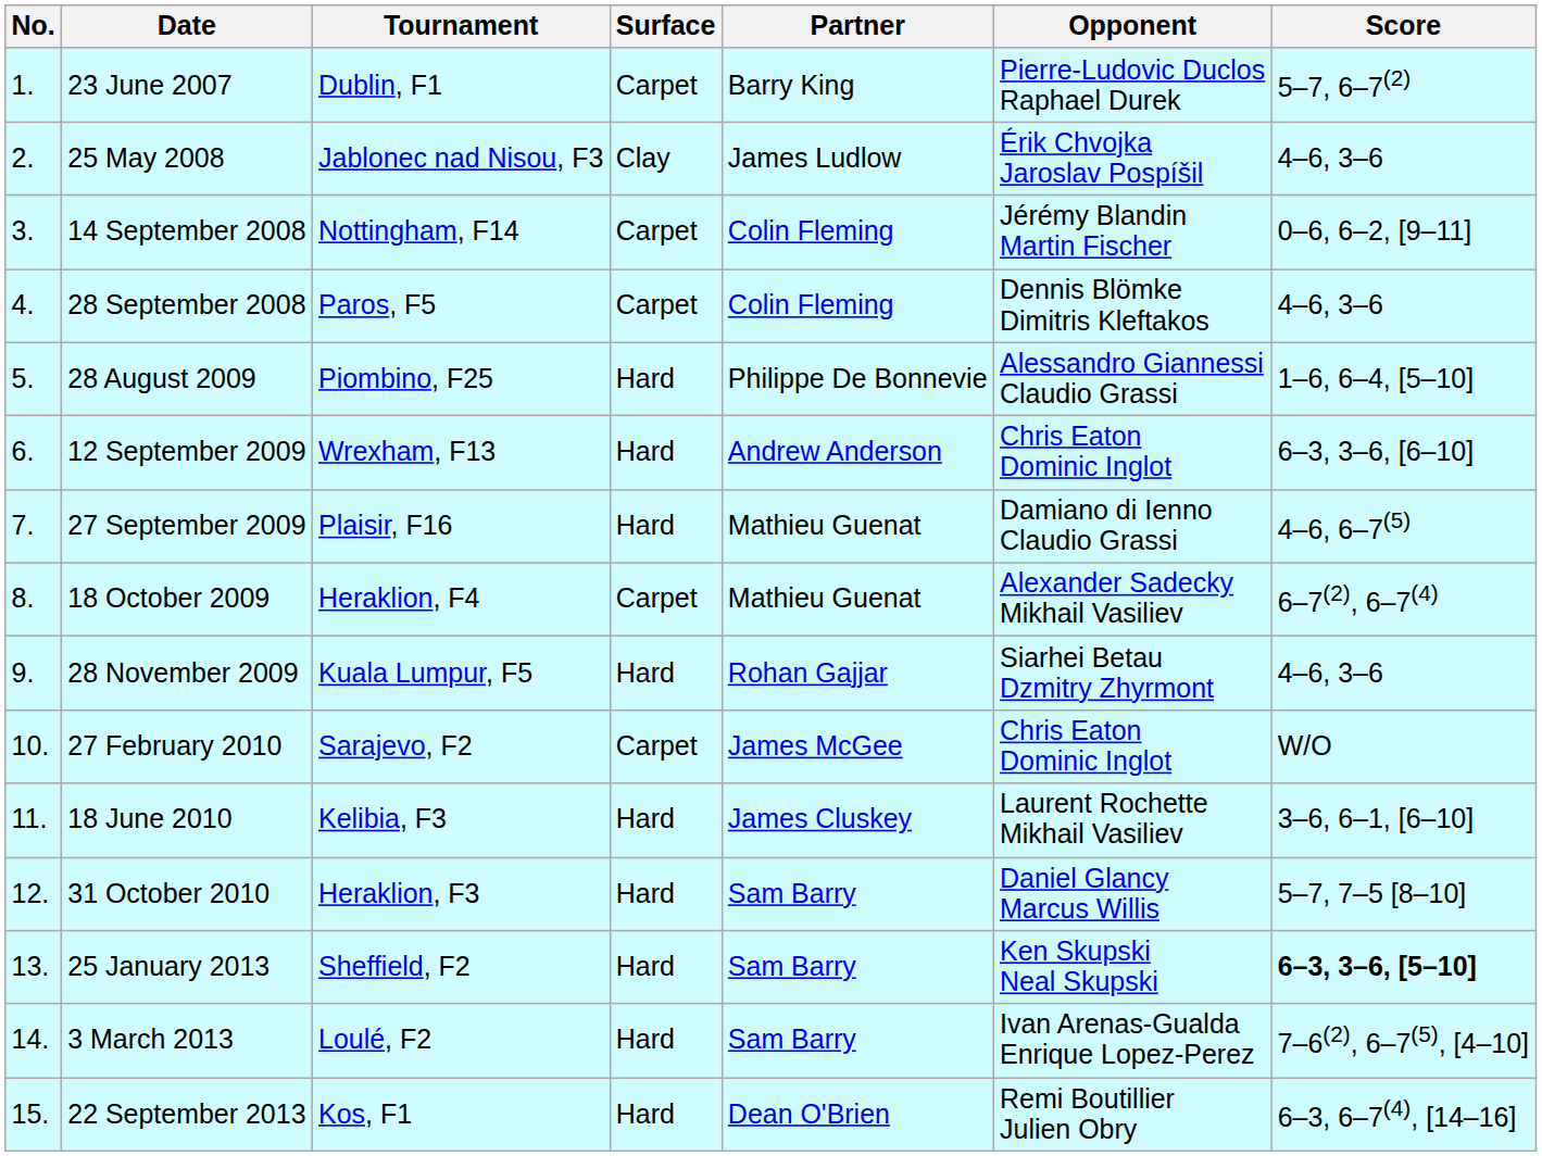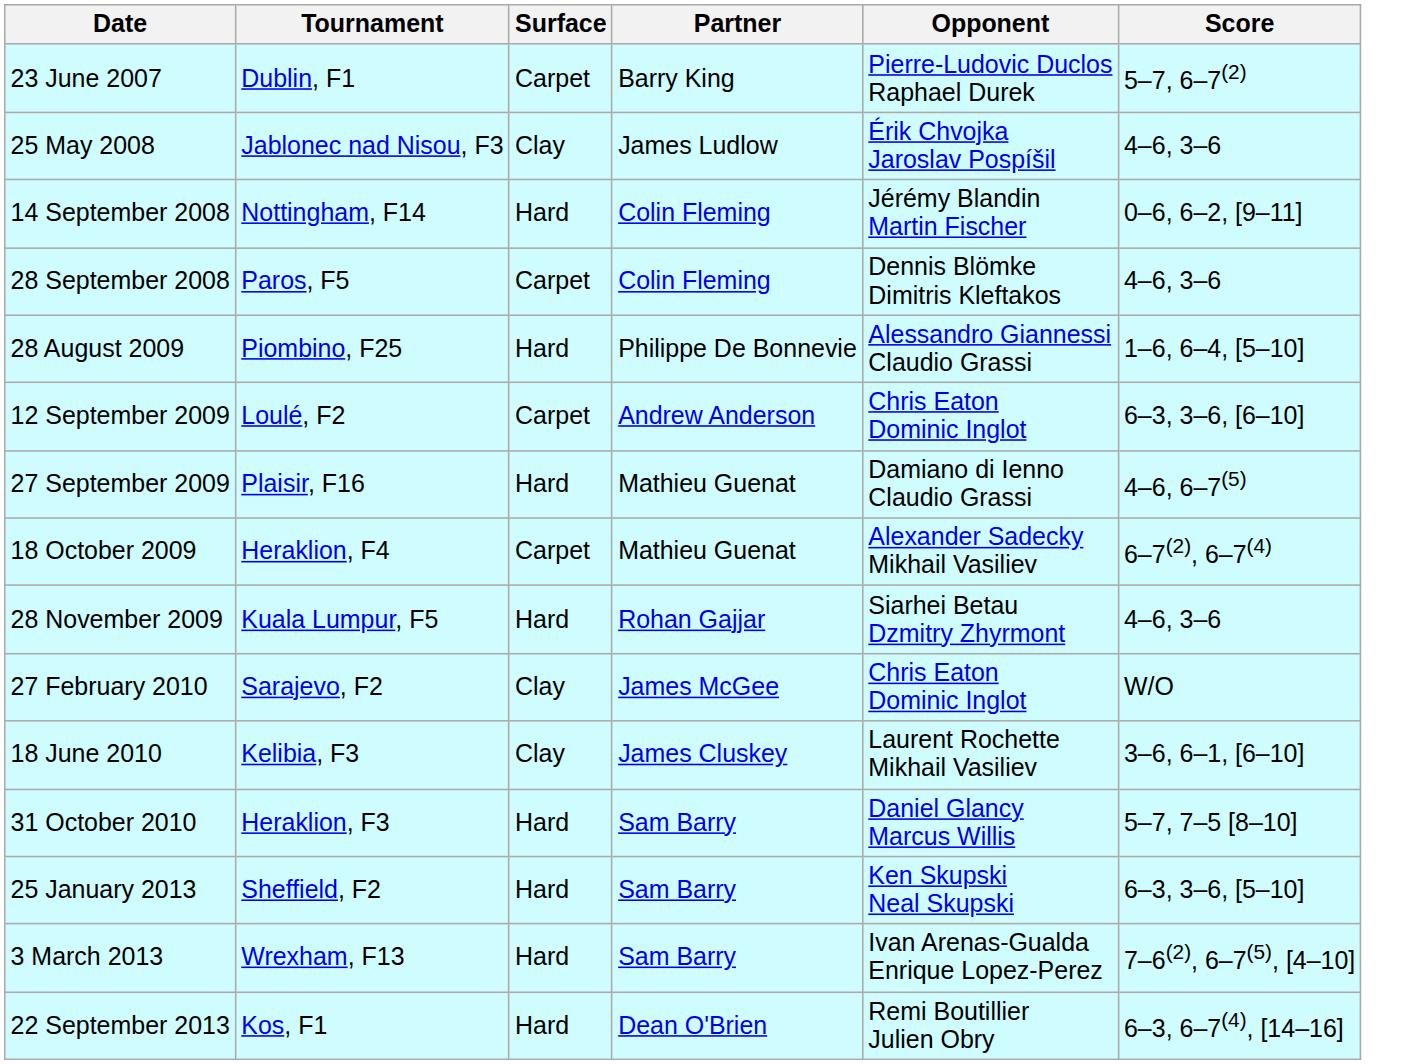 <table class="wikitable">
 <tr>
-<th>No.</th>
 <th>Date</th>
 <th>Tournament</th>
 <th>Surface</th>
 <th>Partner</th>
 <th>Opponent</th>
 <th>Score</th>
 </tr>
 <tr style="background:#cffcff;">
-<td>1.</td>
 <td>23 June 2007</td>
 <td><a href='#'>Dublin</a>, F1</td>
 <td>Carpet</td>
 <td> Barry King</td>
 <td> <a href='#'>Pierre-Ludovic Duclos</a> <br>  Raphael Durek</td>
 <td>5–7, 6–7<sup>(2)</sup></td>
 </tr>
 <tr style="background:#cffcff;">
-<td>2.</td>
 <td>25 May 2008</td>
 <td><a href='#'>Jablonec nad Nisou</a>, F3</td>
 <td>Clay</td>
 <td> James Ludlow</td>
 <td> <a href='#'>Érik Chvojka</a> <br>  <a href='#'>Jaroslav Pospíšil</a></td>
 <td>4–6, 3–6</td>
 </tr>
 <tr style="background:#cffcff;">
-<td>3.</td>
 <td>14 September 2008</td>
 <td><a href='#'>Nottingham</a>, F14</td>
-<td>Carpet</td>
+<td>Hard</td>
 <td> <a href='#'>Colin Fleming</a></td>
 <td> Jérémy Blandin <br>  <a href='#'>Martin Fischer</a></td>
 <td>0–6, 6–2, [9–11]</td>
 </tr>
 <tr style="background:#cffcff;">
-<td>4.</td>
 <td>28 September 2008</td>
 <td><a href='#'>Paros</a>, F5</td>
 <td>Carpet</td>
 <td> <a href='#'>Colin Fleming</a></td>
 <td> Dennis Blömke <br>  Dimitris Kleftakos</td>
 <td>4–6, 3–6</td>
 </tr>
 <tr style="background:#cffcff;">
-<td>5.</td>
 <td>28 August 2009</td>
 <td><a href='#'>Piombino</a>, F25</td>
 <td>Hard</td>
 <td> Philippe De Bonnevie</td>
 <td> <a href='#'>Alessandro Giannessi</a> <br>  Claudio Grassi</td>
 <td>1–6, 6–4, [5–10]</td>
 </tr>
 <tr style="background:#cffcff;">
-<td>6.</td>
 <td>12 September 2009</td>
-<td><a href='#'>Wrexham</a>, F13</td>
-<td>Hard</td>
+<td><a href='#'>Loulé</a>, F2</td>
+<td>Carpet</td>
 <td> <a href='#'>Andrew Anderson</a></td>
 <td> <a href='#'>Chris Eaton</a> <br>  <a href='#'>Dominic Inglot</a></td>
 <td>6–3, 3–6, [6–10]</td>
 </tr>
 <tr style="background:#cffcff;">
-<td>7.</td>
 <td>27 September 2009</td>
 <td><a href='#'>Plaisir</a>, F16</td>
 <td>Hard</td>
 <td> Mathieu Guenat</td>
 <td> Damiano di Ienno <br>  Claudio Grassi</td>
 <td>4–6, 6–7<sup>(5)</sup></td>
 </tr>
 <tr style="background:#cffcff;">
-<td>8.</td>
 <td>18 October 2009</td>
 <td><a href='#'>Heraklion</a>, F4</td>
 <td>Carpet</td>
 <td> Mathieu Guenat</td>
 <td> <a href='#'>Alexander Sadecky</a> <br>  Mikhail Vasiliev</td>
 <td>6–7<sup>(2)</sup>, 6–7<sup>(4)</sup></td>
 </tr>
 <tr style="background:#cffcff;">
-<td>9.</td>
 <td>28 November 2009</td>
 <td><a href='#'>Kuala Lumpur</a>, F5</td>
 <td>Hard</td>
 <td> <a href='#'>Rohan Gajjar</a></td>
 <td> Siarhei Betau <br>  <a href='#'>Dzmitry Zhyrmont</a></td>
 <td>4–6, 3–6</td>
 </tr>
 <tr style="background:#cffcff;">
-<td>10.</td>
 <td>27 February 2010</td>
 <td><a href='#'>Sarajevo</a>, F2</td>
-<td>Carpet</td>
+<td>Clay</td>
 <td> <a href='#'>James McGee</a></td>
 <td> <a href='#'>Chris Eaton</a> <br>  <a href='#'>Dominic Inglot</a></td>
 <td>W/O</td>
 </tr>
 <tr style="background:#cffcff;">
-<td>11.</td>
 <td>18 June 2010</td>
 <td><a href='#'>Kelibia</a>, F3</td>
-<td>Hard</td>
+<td>Clay</td>
 <td> <a href='#'>James Cluskey</a></td>
 <td> Laurent Rochette <br>  Mikhail Vasiliev</td>
 <td>3–6, 6–1, [6–10]</td>
 </tr>
 <tr style="background:#cffcff;">
-<td>12.</td>
 <td>31 October 2010</td>
 <td><a href='#'>Heraklion</a>, F3</td>
 <td>Hard</td>
 <td> <a href='#'>Sam Barry</a></td>
 <td> <a href='#'>Daniel Glancy</a> <br>  <a href='#'>Marcus Willis</a></td>
 <td>5–7, 7–5 [8–10]</td>
 </tr>
 <tr style="background:#cffcff;">
-<td>13.</td>
 <td>25 January 2013</td>
 <td><a href='#'>Sheffield</a>, F2</td>
 <td>Hard</td>
 <td> <a href='#'>Sam Barry</a></td>
 <td> <a href='#'>Ken Skupski</a> <br>  <a href='#'>Neal Skupski</a></td>
-<td><strong>6–3, 3–6, [5–10]</strong></td>
+<td>6–3, 3–6, [5–10]</td>
 </tr>
 <tr style="background:#cffcff;">
-<td>14.</td>
 <td>3 March 2013</td>
-<td><a href='#'>Loulé</a>, F2</td>
+<td><a href='#'>Wrexham</a>, F13</td>
 <td>Hard</td>
 <td> <a href='#'>Sam Barry</a></td>
 <td> Ivan Arenas-Gualda <br>  Enrique Lopez-Perez</td>
 <td>7–6<sup>(2)</sup>, 6–7<sup>(5)</sup>, [4–10]</td>
 </tr>
 <tr style="background:#cffcff;">
-<td>15.</td>
 <td>22 September 2013</td>
 <td><a href='#'>Kos</a>, F1</td>
 <td>Hard</td>
 <td> <a href='#'>Dean O'Brien</a></td>
 <td> Remi Boutillier <br>  Julien Obry</td>
 <td>6–3, 6–7<sup>(4)</sup>, [14–16]</td>
 </tr>
 </table>
